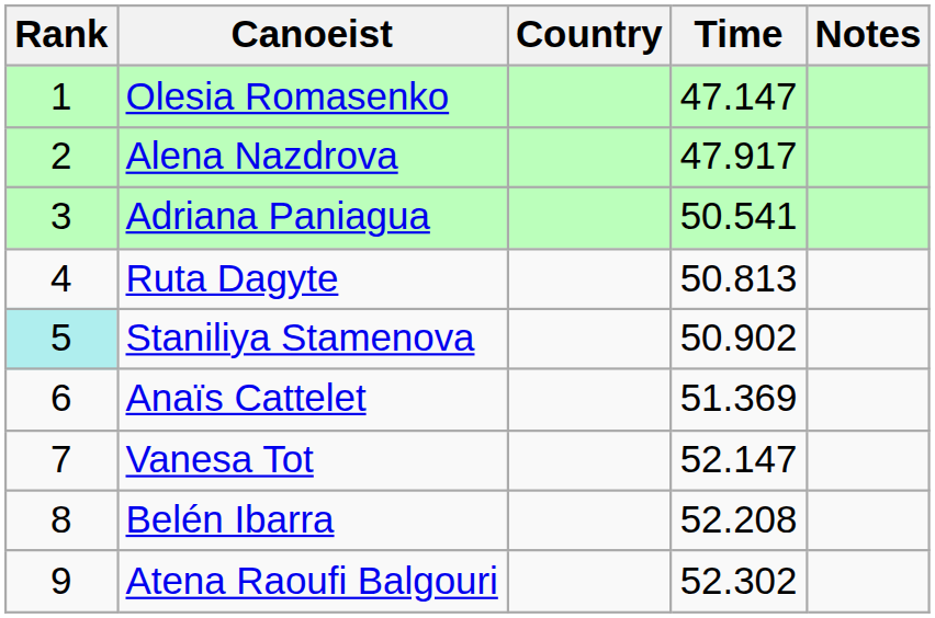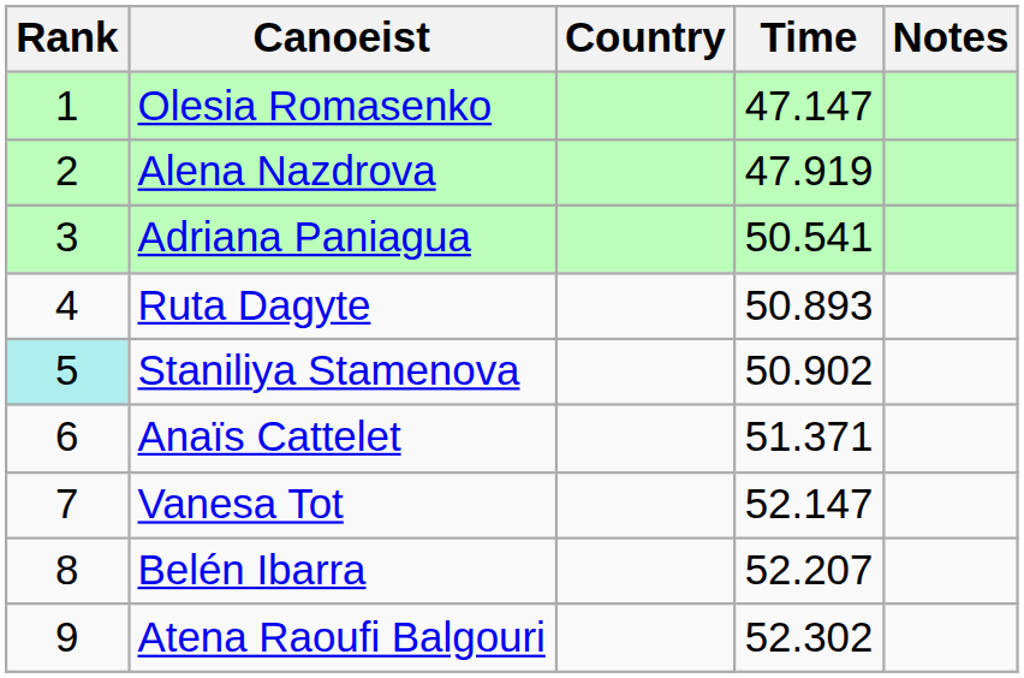 <table class="wikitable" style="text-align:center">
 <tr>
 <th>Rank</th>
 <th>Canoeist</th>
 <th>Country</th>
 <th>Time</th>
 <th>Notes</th>
 </tr>
 <tr bgcolor=bbffbb>
 <td>1</td>
 <td align="left"><a href='#'>Olesia Romasenko</a></td>
 <td align="left"></td>
 <td>47.147</td>
 <td></td>
 </tr>
 <tr bgcolor=bbffbb>
 <td>2</td>
 <td align="left"><a href='#'>Alena Nazdrova</a></td>
 <td align="left"></td>
-<td>47.917</td>
+<td>47.919</td>
 <td></td>
 </tr>
 <tr bgcolor=bbffbb>
 <td>3</td>
 <td align="left"><a href='#'>Adriana Paniagua</a></td>
 <td align="left"></td>
 <td>50.541</td>
 <td></td>
 </tr>
 <tr>
 <td>4</td>
 <td align="left"><a href='#'>Ruta Dagyte</a></td>
 <td align="left"></td>
-<td>50.813</td>
+<td>50.893</td>
 <td></td>
 </tr>
 <tr>
 <td style="background: paleturquoise;">5</td>
 <td align="left"><a href='#'>Staniliya Stamenova</a></td>
 <td align="left"></td>
 <td>50.902</td>
 <td></td>
 </tr>
 <tr>
 <td>6</td>
 <td align="left"><a href='#'>Anaïs Cattelet</a></td>
 <td align="left"></td>
-<td>51.369</td>
+<td>51.371</td>
 <td></td>
 </tr>
 <tr>
 <td>7</td>
 <td align="left"><a href='#'>Vanesa Tot</a></td>
 <td align="left"></td>
 <td>52.147</td>
 <td></td>
 </tr>
 <tr>
 <td>8</td>
 <td align="left"><a href='#'>Belén Ibarra</a></td>
 <td align="left"></td>
-<td>52.208</td>
+<td>52.207</td>
 <td></td>
 </tr>
 <tr>
 <td>9</td>
 <td align="left"><a href='#'>Atena Raoufi Balgouri</a></td>
 <td align="left"></td>
 <td>52.302</td>
 <td></td>
 </tr>
 </table>
